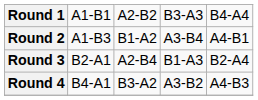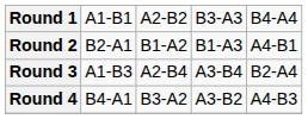 <table class="wikitable">
 <tr>
 <th scope="row">Round 1</th>
 <td>A1-B1</td>
 <td>A2-B2</td>
 <td>B3-A3</td>
 <td>B4-A4</td>
 </tr>
 <tr>
 <th scope="row">Round 2</th>
-<td>A1-B3</td>
+<td>B2-A1</td>
 <td>B1-A2</td>
-<td>A3-B4</td>
+<td>B1-A3</td>
 <td>A4-B1</td>
 </tr>
 <tr>
 <th scope="row">Round 3</th>
-<td>B2-A1</td>
+<td>A1-B3</td>
 <td>A2-B4</td>
-<td>B1-A3</td>
+<td>A3-B4</td>
 <td>B2-A4</td>
 </tr>
 <tr>
 <th scope="row">Round 4</th>
 <td>B4-A1</td>
 <td>B3-A2</td>
 <td>A3-B2</td>
 <td>A4-B3</td>
 </tr>
 <tr>
 </tr>
 </table>
